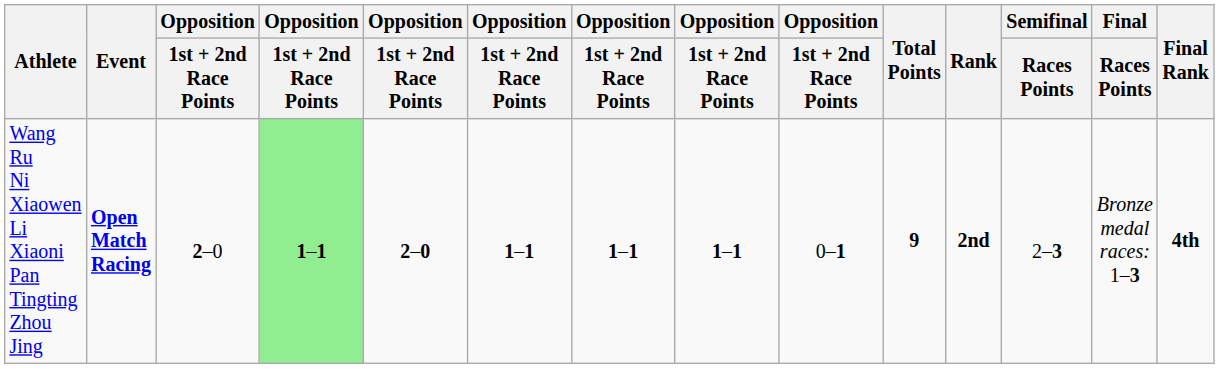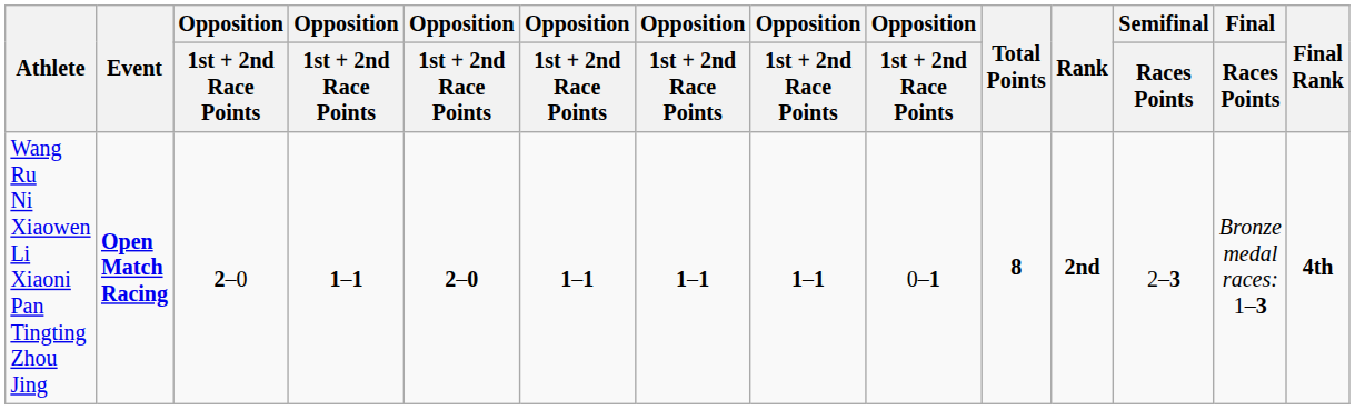 <table class="wikitable" style="font-size:90%;">
 <tr>
 <th rowspan=2>Athlete</th>
 <th rowspan=2>Event</th>
 <th>Opposition</th>
 <th>Opposition</th>
 <th>Opposition</th>
 <th>Opposition</th>
 <th>Opposition</th>
 <th>Opposition</th>
 <th>Opposition</th>
 <th rowspan=2>Total Points</th>
 <th rowspan=2>Rank</th>
 <th>Semifinal</th>
 <th>Final</th>
 <th rowspan=2>Final Rank</th>
 </tr>
 <tr>
 <th>1st + 2nd<br>Race Points</th>
 <th>1st + 2nd<br>Race Points</th>
 <th>1st + 2nd<br>Race Points</th>
 <th>1st + 2nd<br>Race Points</th>
 <th>1st + 2nd<br>Race Points</th>
 <th>1st + 2nd<br>Race Points</th>
 <th>1st + 2nd<br>Race Points</th>
 <th>Races Points</th>
 <th>Races Points</th>
 </tr>
 <tr>
 <td style="text-align:left"><a href='#'>Wang Ru</a><br><a href='#'>Ni Xiaowen</a><br><a href='#'>Li Xiaoni</a><br><a href='#'>Pan Tingting</a><br><a href='#'>Zhou Jing</a></td>
 <td style="text-align:left"><strong><a href='#'>Open Match Racing</a></strong></td>
 <td align=center><br><strong>2</strong>–0</td>
-<td align=center style="background: lightgreen;"><br><strong>1</strong>–<strong>1</strong></td>
+<td align=center><br><strong>1</strong>–<strong>1</strong></td>
 <td align=center><br><strong>2</strong>–<strong>0</strong></td>
 <td align=center><br><strong>1</strong>–<strong>1</strong></td>
 <td align=center><br><strong>1</strong>–<strong>1</strong></td>
 <td align=center><br><strong>1</strong>–<strong>1</strong></td>
 <td align=center><br>0–<strong>1</strong></td>
-<td align=center><strong>9</strong></td>
+<td align=center><strong>8</strong></td>
 <td align=center><strong>2nd</strong></td>
 <td align=center><br>2–<strong>3</strong></td>
 <td align=center><em>Bronze medal races:</em><br>1–<strong>3</strong></td>
 <td align=center><strong>4th</strong></td>
 </tr>
 </table>
